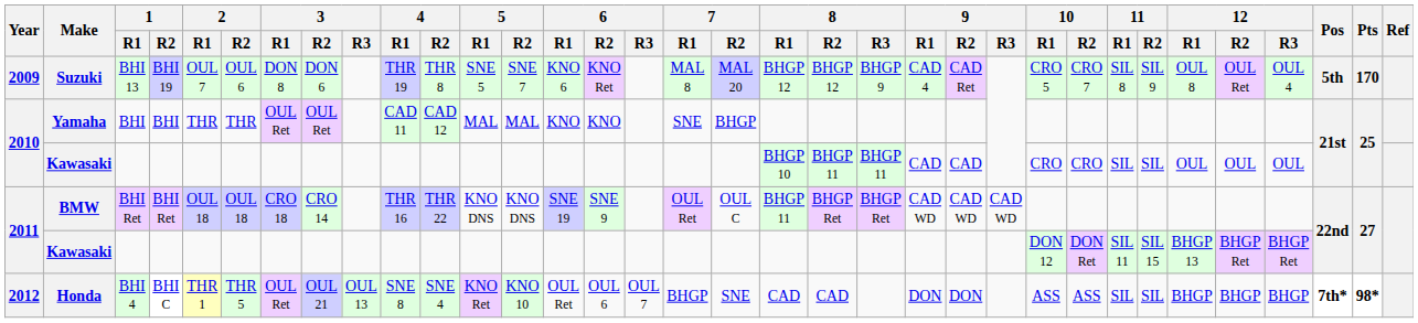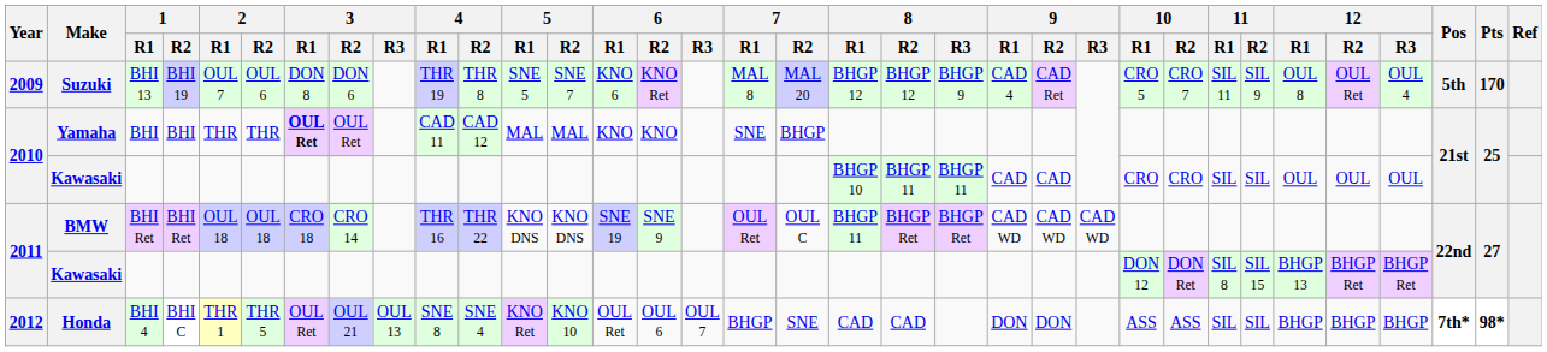 <table class="wikitable" style="text-align:center; font-size:90%">
 <tr>
 <th valign="middle" rowspan=2>Year</th>
 <th valign="middle" rowspan=2>Make</th>
 <th colspan=2>1</th>
 <th colspan=2>2</th>
 <th colspan=3>3</th>
 <th colspan=2>4</th>
 <th colspan=2>5</th>
 <th colspan=3>6</th>
 <th colspan=2>7</th>
 <th colspan=3>8</th>
 <th colspan=3>9</th>
 <th colspan=2>10</th>
 <th colspan=2>11</th>
 <th colspan=3>12</th>
 <th rowspan=2>Pos</th>
 <th rowspan=2>Pts</th>
 <th rowspan=2>Ref</th>
 </tr>
 <tr>
 <th>R1</th>
 <th>R2</th>
 <th>R1</th>
 <th>R2</th>
 <th>R1</th>
 <th>R2</th>
 <th>R3</th>
 <th>R1</th>
 <th>R2</th>
 <th>R1</th>
 <th>R2</th>
 <th>R1</th>
 <th>R2</th>
 <th>R3</th>
 <th>R1</th>
 <th>R2</th>
 <th>R1</th>
 <th>R2</th>
 <th>R3</th>
 <th>R1</th>
 <th>R2</th>
 <th>R3</th>
 <th>R1</th>
 <th>R2</th>
 <th>R1</th>
 <th>R2</th>
 <th>R1</th>
 <th>R2</th>
 <th>R3</th>
 </tr>
 <tr>
 <th><a href='#'>2009</a></th>
 <th><a href='#'>Suzuki</a></th>
 <td style="background:#DFFFDF;"><a href='#'>BHI</a><br><small>13</small></td>
 <td style="background:#CFCFFF;"><a href='#'>BHI</a><br><small>19</small></td>
 <td style="background:#DFFFDF;"><a href='#'>OUL</a><br><small>7</small></td>
 <td style="background:#DFFFDF;"><a href='#'>OUL</a><br><small>6</small></td>
 <td style="background:#DFFFDF;"><a href='#'>DON</a><br><small>8</small></td>
 <td style="background:#DFFFDF;"><a href='#'>DON</a><br><small>6</small></td>
 <td></td>
 <td style="background:#CFCFFF;"><a href='#'>THR</a><br><small>19</small></td>
 <td style="background:#DFFFDF;"><a href='#'>THR</a><br><small>8</small></td>
 <td style="background:#DFFFDF;"><a href='#'>SNE</a><br><small>5</small></td>
 <td style="background:#DFFFDF;"><a href='#'>SNE</a><br><small>7</small></td>
 <td style="background:#DFFFDF;"><a href='#'>KNO</a><br><small>6</small></td>
 <td style="background:#EFCFFF;"><a href='#'>KNO</a><br><small>Ret</small></td>
 <td></td>
 <td style="background:#DFFFDF;"><a href='#'>MAL</a><br><small>8</small></td>
 <td style="background:#CFCFFF;"><a href='#'>MAL</a><br><small>20</small></td>
 <td style="background:#DFFFDF;"><a href='#'>BHGP</a><br><small>12</small></td>
 <td style="background:#DFFFDF;"><a href='#'>BHGP</a><br><small>12</small></td>
 <td style="background:#DFFFDF;"><a href='#'>BHGP</a><br><small>9</small></td>
 <td style="background:#DFFFDF;"><a href='#'>CAD</a><br><small>4</small></td>
 <td style="background:#EFCFFF;"><a href='#'>CAD</a><br><small>Ret</small></td>
 <td rowspan=3></td>
 <td style="background:#DFFFDF;"><a href='#'>CRO</a><br><small>5</small></td>
 <td style="background:#DFFFDF;"><a href='#'>CRO</a><br><small>7</small></td>
-<td style="background:#DFFFDF;"><a href='#'>SIL</a><br><small>8</small></td>
+<td style="background:#DFFFDF;"><a href='#'>SIL</a><br><small>11</small></td>
 <td style="background:#DFFFDF;"><a href='#'>SIL</a><br><small>9</small></td>
 <td style="background:#DFFFDF;"><a href='#'>OUL</a><br><small>8</small></td>
 <td style="background:#EFCFFF;"><a href='#'>OUL</a><br><small>Ret</small></td>
 <td style="background:#DFFFDF;"><a href='#'>OUL</a><br><small>4</small></td>
 <th>5th</th>
 <th>170</th>
 <th></th>
 </tr>
 <tr>
 <th rowspan=2><a href='#'>2010</a></th>
 <th><a href='#'>Yamaha</a></th>
 <td><a href='#'>BHI</a><br><small></small></td>
 <td><a href='#'>BHI</a><br><small></small></td>
 <td><a href='#'>THR</a><br><small></small></td>
 <td><a href='#'>THR</a><br><small></small></td>
-<td style="background:#EFCFFF;"><a href='#'>OUL</a><br><small>Ret</small></td>
+<td style="background:#EFCFFF;"><strong><a href='#'>OUL</a><br><small>Ret</small></strong></td>
 <td style="background:#EFCFFF;"><a href='#'>OUL</a><br><small>Ret</small></td>
 <td></td>
 <td style="background:#dfffdf;"><a href='#'>CAD</a><br><small>11</small></td>
 <td style="background:#dfffdf;"><a href='#'>CAD</a><br><small>12</small></td>
 <td><a href='#'>MAL</a><br><small></small></td>
 <td><a href='#'>MAL</a><br><small></small></td>
 <td><a href='#'>KNO</a><br><small></small></td>
 <td><a href='#'>KNO</a><br><small></small></td>
 <td></td>
 <td><a href='#'>SNE</a><br><small></small></td>
 <td><a href='#'>BHGP</a></td>
 <td></td>
 <td></td>
 <td></td>
 <td></td>
 <td></td>
 <td></td>
 <td></td>
 <td></td>
 <td></td>
 <td></td>
 <td></td>
 <td></td>
 <th rowspan=2>21st</th>
 <th rowspan=2>25</th>
 <th></th>
 </tr>
 <tr>
 <th><a href='#'>Kawasaki</a></th>
 <td></td>
 <td></td>
 <td></td>
 <td></td>
 <td></td>
 <td></td>
 <td></td>
 <td></td>
 <td></td>
 <td></td>
 <td></td>
 <td></td>
 <td></td>
 <td></td>
 <td></td>
 <td></td>
 <td style="background:#dfffdf;"><a href='#'>BHGP</a><br><small>10</small></td>
 <td style="background:#dfffdf;"><a href='#'>BHGP</a><br><small>11</small></td>
 <td style="background:#dfffdf;"><a href='#'>BHGP</a><br><small>11</small></td>
 <td><a href='#'>CAD</a><br><small></small></td>
 <td><a href='#'>CAD</a><br><small></small></td>
 <td><a href='#'>CRO</a><br><small></small></td>
 <td><a href='#'>CRO</a><br><small></small></td>
 <td><a href='#'>SIL</a><br><small></small></td>
 <td><a href='#'>SIL</a><br><small></small></td>
 <td><a href='#'>OUL</a><br><small></small></td>
 <td><a href='#'>OUL</a><br><small></small></td>
 <td><a href='#'>OUL</a><br><small></small></td>
 <th></th>
 </tr>
 <tr>
 <th rowspan=2><a href='#'>2011</a></th>
 <th><a href='#'>BMW</a></th>
 <td style="background:#EFCFFF;"><a href='#'>BHI</a><br><small>Ret</small></td>
 <td style="background:#EFCFFF;"><a href='#'>BHI</a><br><small>Ret</small></td>
 <td style="background:#CFCFFF;"><a href='#'>OUL</a><br><small>18</small></td>
 <td style="background:#CFCFFF;"><a href='#'>OUL</a><br><small>18</small></td>
 <td style="background:#CFCFFF;"><a href='#'>CRO</a><br><small>18</small></td>
 <td style="background:#DFFFDF;"><a href='#'>CRO</a><br><small>14</small></td>
 <td></td>
 <td style="background:#CFCFFF;"><a href='#'>THR</a><br><small>16</small></td>
 <td style="background:#CFCFFF;"><a href='#'>THR</a><br><small>22</small></td>
 <td><a href='#'>KNO</a><br><small>DNS</small></td>
 <td><a href='#'>KNO</a><br><small>DNS</small></td>
 <td style="background:#CFCFFF;"><a href='#'>SNE</a><br><small>19</small></td>
 <td style="background:#DFFFDF;"><a href='#'>SNE</a><br><small>9</small></td>
 <td></td>
 <td style="background:#EFCFFF;"><a href='#'>OUL</a><br><small>Ret</small></td>
 <td><a href='#'>OUL</a><br><small>C</small></td>
 <td style="background:#DFFFDF;"><a href='#'>BHGP</a><br><small>11</small></td>
 <td style="background:#EFCFFF;"><a href='#'>BHGP</a><br><small>Ret</small></td>
 <td style="background:#EFCFFF;"><a href='#'>BHGP</a><br><small>Ret</small></td>
 <td><a href='#'>CAD</a><br><small>WD</small></td>
 <td><a href='#'>CAD</a><br><small>WD</small></td>
 <td><a href='#'>CAD</a><br><small>WD</small></td>
 <td></td>
 <td></td>
 <td></td>
 <td></td>
 <td></td>
 <td></td>
 <td></td>
 <th rowspan=2>22nd</th>
 <th rowspan=2>27</th>
 <th rowspan=2></th>
 </tr>
 <tr>
 <th><a href='#'>Kawasaki</a></th>
 <td></td>
 <td></td>
 <td></td>
 <td></td>
 <td></td>
 <td></td>
 <td></td>
 <td></td>
 <td></td>
 <td></td>
 <td></td>
 <td></td>
 <td></td>
 <td></td>
 <td></td>
 <td></td>
 <td></td>
 <td></td>
 <td></td>
 <td></td>
 <td></td>
 <td></td>
 <td style="background:#DFFFDF;"><a href='#'>DON</a><br><small>12</small></td>
 <td style="background:#EFCFFF;"><a href='#'>DON</a><br><small>Ret</small></td>
-<td style="background:#DFFFDF;"><a href='#'>SIL</a><br><small>11</small></td>
+<td style="background:#DFFFDF;"><a href='#'>SIL</a><br><small>8</small></td>
 <td style="background:#DFFFDF;"><a href='#'>SIL</a><br><small>15</small></td>
 <td style="background:#DFFFDF;"><a href='#'>BHGP</a><br><small>13</small></td>
 <td style="background:#EFCFFF;"><a href='#'>BHGP</a><br><small>Ret</small></td>
 <td style="background:#EFCFFF;"><a href='#'>BHGP</a><br><small>Ret</small></td>
 </tr>
 <tr>
 <th><a href='#'>2012</a></th>
 <th><a href='#'>Honda</a></th>
 <td style="background:#DFFFDF;"><a href='#'>BHI</a><br><small>4</small></td>
 <td style="background:#ffffff;"><a href='#'>BHI</a><br><small>C</small></td>
 <td style="background:#FFFFBF;"><a href='#'>THR</a><br><small>1</small></td>
 <td style="background:#DFFFDF;"><a href='#'>THR</a><br><small>5</small></td>
 <td style="background:#EFCFFF;"><a href='#'>OUL</a><br><small>Ret</small></td>
 <td style="background:#CFCFFF;"><a href='#'>OUL</a><br><small>21</small></td>
 <td style="background:#DFFFDF;"><a href='#'>OUL</a><br><small>13</small></td>
 <td style="background:#DFFFDF;"><a href='#'>SNE</a><br><small>8</small></td>
 <td style="background:#DFFFDF;"><a href='#'>SNE</a><br><small>4</small></td>
 <td style="background:#EFCFFF;"><a href='#'>KNO</a><br><small>Ret</small></td>
 <td style="background:#DFFFDF;"><a href='#'>KNO</a><br><small>10</small></td>
 <td><a href='#'>OUL</a><br><small>Ret</small></td>
 <td><a href='#'>OUL</a><br><small>6</small></td>
 <td><a href='#'>OUL</a><br><small>7</small></td>
 <td><a href='#'>BHGP</a></td>
 <td><a href='#'>SNE</a><br><small></small></td>
 <td><a href='#'>CAD</a></td>
 <td><a href='#'>CAD</a></td>
 <td></td>
 <td><a href='#'>DON</a></td>
 <td><a href='#'>DON</a></td>
 <td></td>
 <td><a href='#'>ASS</a></td>
 <td><a href='#'>ASS</a></td>
 <td><a href='#'>SIL</a></td>
 <td><a href='#'>SIL</a></td>
 <td><a href='#'>BHGP</a></td>
 <td><a href='#'>BHGP</a></td>
 <td><a href='#'>BHGP</a></td>
 <td style="background:#FFFFFF;"><strong>7th*</strong></td>
 <td style="background:#FFFFFF;"><strong>98*</strong></td>
 <th></th>
 </tr>
 </table>
